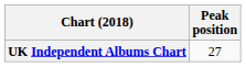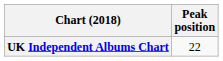 <table class="wikitable plainrowheaders" style="text-align:center">
 <tr>
 <th>Chart (2018)</th>
 <th>Peak<br>position</th>
 </tr>
 <tr>
 <th scope="row">UK <a href='#'>Independent Albums Chart</a></th>
-<td>27</td>
+<td>22</td>
 </tr>
 </table>
